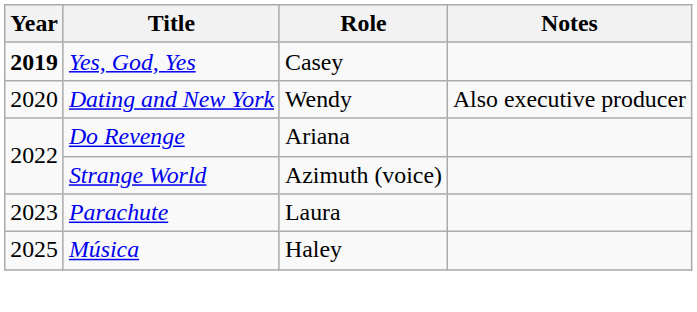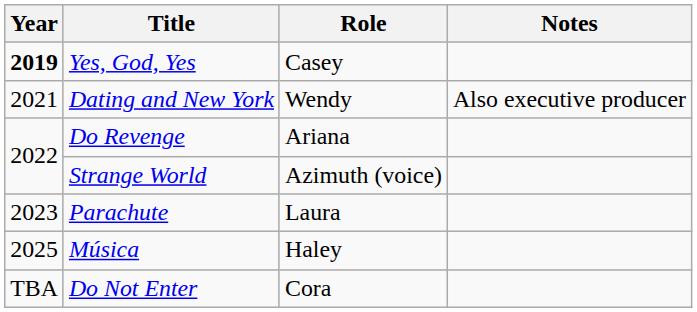 <table class="wikitable">
 <tr>
 <th>Year</th>
 <th>Title</th>
 <th>Role</th>
 <th>Notes</th>
 </tr>
 <tr>
 <td><strong>2019</strong></td>
 <td><em><a href='#'>Yes, God, Yes</a></em></td>
 <td>Casey</td>
 <td></td>
 </tr>
 <tr>
-<td>2020</td>
+<td>2021</td>
 <td><em><a href='#'>Dating and New York</a></em></td>
 <td>Wendy</td>
 <td>Also executive producer</td>
 </tr>
 <tr>
 <td rowspan="2">2022</td>
 <td><em><a href='#'>Do Revenge</a></em></td>
 <td>Ariana</td>
 <td></td>
 </tr>
 <tr>
 <td><em><a href='#'>Strange World</a></em></td>
 <td>Azimuth (voice)</td>
 <td></td>
 </tr>
 <tr>
 <td>2023</td>
 <td><em><a href='#'>Parachute</a></em></td>
 <td>Laura</td>
 <td></td>
 </tr>
 <tr>
 <td>2025</td>
 <td><em><a href='#'>Música</a></em></td>
 <td>Haley</td>
 <td></td>
 </tr>
+<tr>
+<td>TBA</td>
+<td><em><a href='#'>Do Not Enter</a></em></td>
+<td>Cora</td>
+<td></td>
+</tr>
 </table>
